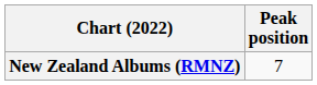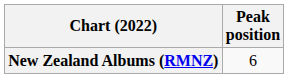 <table class="wikitable sortable plainrowheaders" style="text-align:center;">
 <tr>
 <th scope="col">Chart (2022)</th>
 <th scope="col">Peak<br>position</th>
 </tr>
 <tr>
 <th scope="row">New Zealand Albums (<a href='#'>RMNZ</a>)</th>
-<td>7</td>
+<td>6</td>
 </tr>
 </table>
